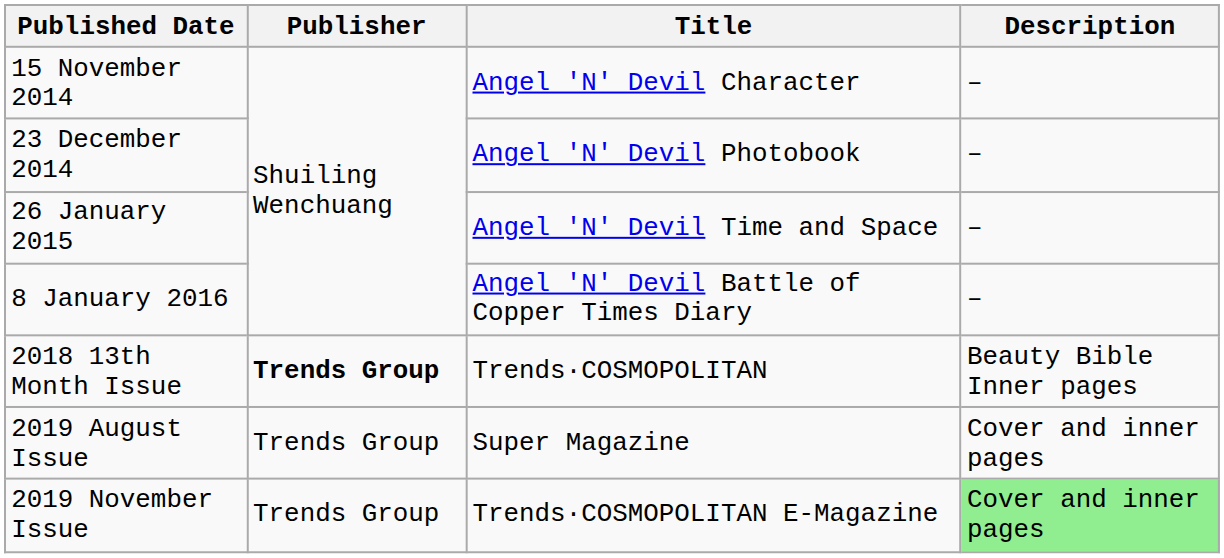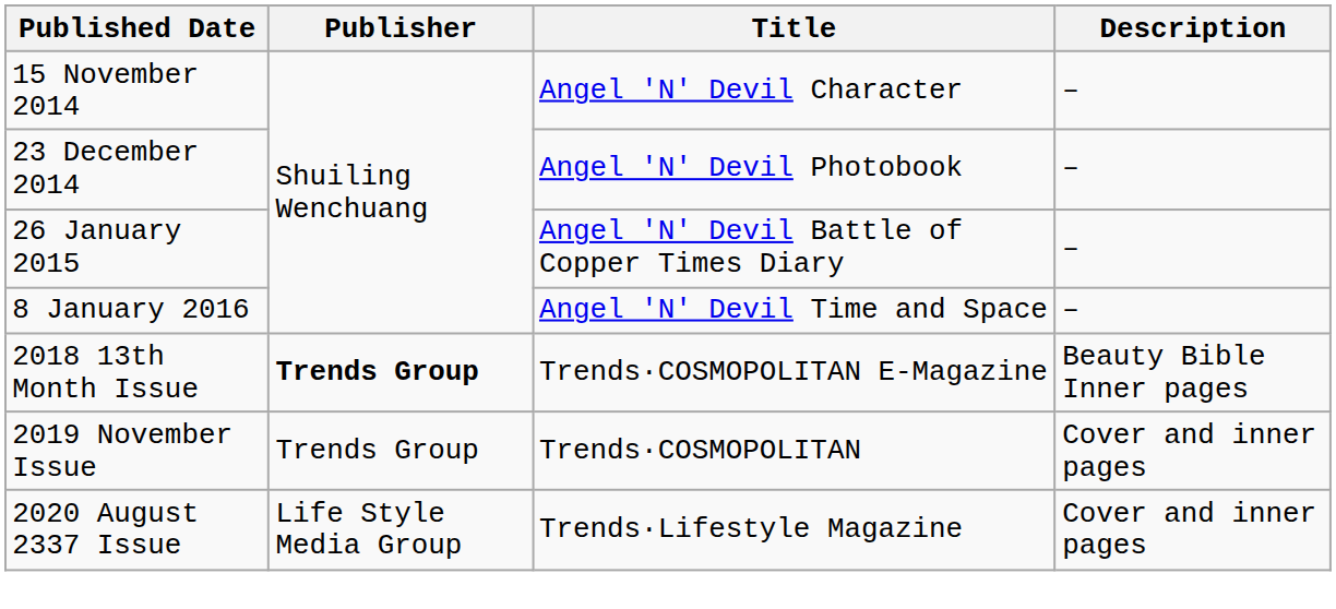 <table class="wikitable">
 <tr>
 <th>Published Date</th>
 <th>Publisher</th>
 <th>Title</th>
 <th>Description</th>
 </tr>
 <tr>
 <td>15 November 2014</td>
 <td rowspan="4">Shuiling Wenchuang</td>
 <td><a href='#'>Angel 'N' Devil</a> Character</td>
 <td>–</td>
 </tr>
 <tr>
 <td>23 December 2014</td>
 <td><a href='#'>Angel 'N' Devil</a> Photobook</td>
 <td>–</td>
 </tr>
 <tr>
 <td>26 January 2015</td>
-<td><a href='#'>Angel 'N' Devil</a> Time and Space</td>
+<td><a href='#'>Angel 'N' Devil</a> Battle of Copper Times Diary</td>
 <td>–</td>
 </tr>
 <tr>
 <td>8 January 2016</td>
-<td><a href='#'>Angel 'N' Devil</a> Battle of Copper Times Diary</td>
+<td><a href='#'>Angel 'N' Devil</a> Time and Space</td>
 <td>–</td>
 </tr>
 <tr>
 <td>2018 13th Month Issue</td>
 <td><strong>Trends Group</strong></td>
-<td>Trends·COSMOPOLITAN <br> </td>
+<td>Trends·COSMOPOLITAN E-Magazine <br> </td>
 <td>Beauty Bible <br> Inner pages</td>
-</tr>
-<tr>
-<td>2019 August Issue</td>
-<td>Trends Group</td>
-<td>Super Magazine <br></td>
-<td>Cover and inner pages</td>
 </tr>
 <tr>
 <td>2019 November Issue</td>
 <td>Trends Group</td>
-<td>Trends·COSMOPOLITAN E-Magazine <br> </td>
-<td style="background: lightgreen;">Cover and inner pages</td>
+<td>Trends·COSMOPOLITAN <br> </td>
+<td>Cover and inner pages</td>
+</tr>
+<tr>
+<td>2020 August 2337 Issue</td>
+<td>Life Style Media Group</td>
+<td>Trends·Lifestyle Magazine <br> </td>
+<td>Cover and inner pages</td>
 </tr>
 </table>
